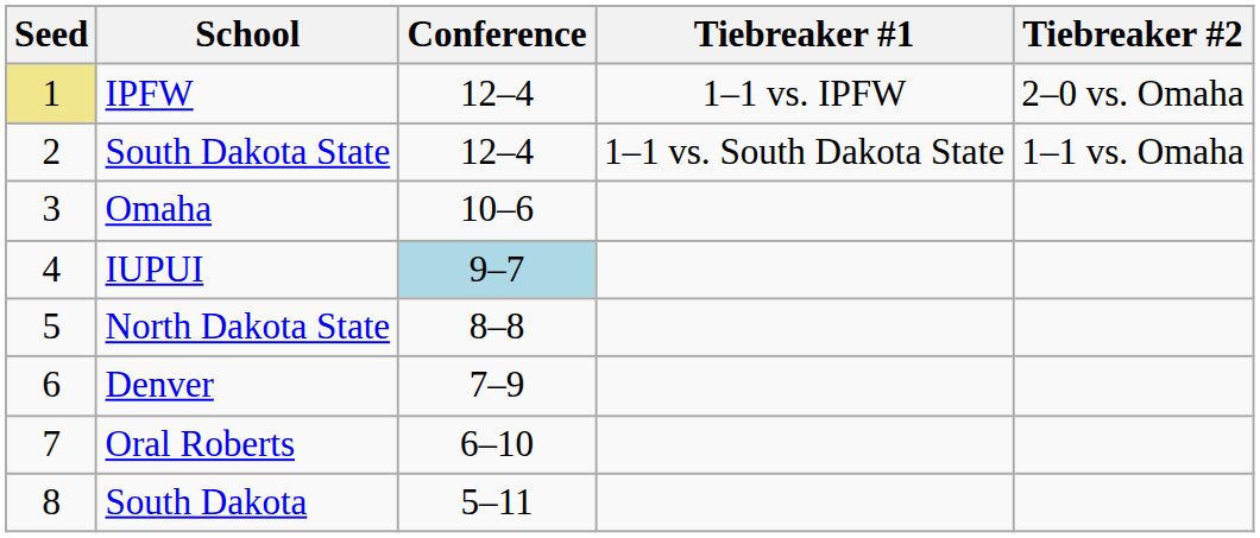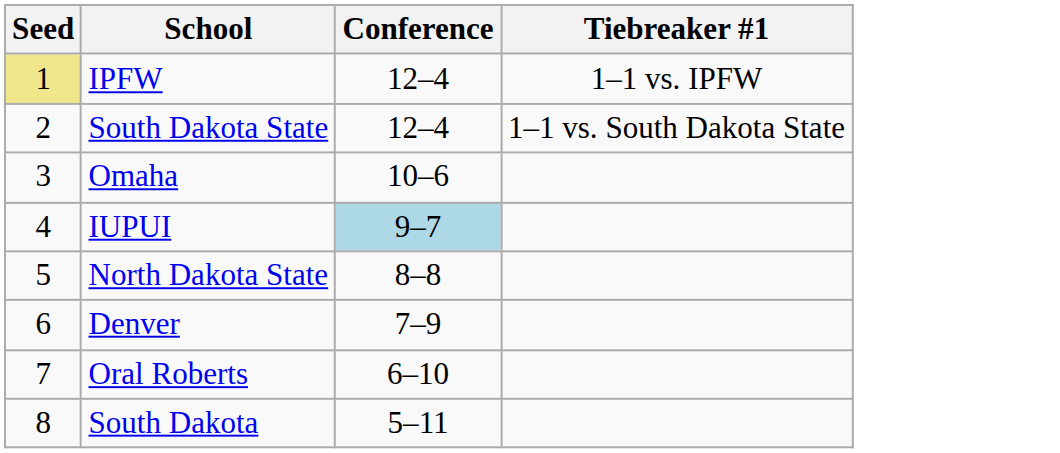 <table class="wikitable" style="text-align:center">
 <tr>
 <th>Seed</th>
 <th>School</th>
 <th>Conference</th>
 <th>Tiebreaker #1</th>
-<th>Tiebreaker #2</th>
 </tr>
 <tr>
 <td style="background: khaki;">1</td>
 <td align=left><a href='#'>IPFW</a></td>
 <td>12–4</td>
 <td>1–1 vs. IPFW</td>
-<td>2–0 vs. Omaha</td>
 </tr>
 <tr>
 <td>2</td>
 <td align=left><a href='#'>South Dakota State</a></td>
 <td>12–4</td>
 <td>1–1 vs. South Dakota State</td>
-<td>1–1 vs. Omaha</td>
 </tr>
 <tr>
 <td>3</td>
 <td align=left><a href='#'>Omaha</a></td>
 <td>10–6</td>
-<td></td>
 <td></td>
 </tr>
 <tr>
 <td>4</td>
 <td align=left><a href='#'>IUPUI</a></td>
 <td style="background: lightblue;">9–7</td>
 <td></td>
-<td></td>
 </tr>
 <tr>
 <td>5</td>
 <td align=left><a href='#'>North Dakota State</a></td>
 <td>8–8</td>
-<td></td>
 <td></td>
 </tr>
 <tr>
 <td>6</td>
 <td align=left><a href='#'>Denver</a></td>
 <td>7–9</td>
 <td></td>
-<td></td>
 </tr>
 <tr>
 <td>7</td>
 <td align=left><a href='#'>Oral Roberts</a></td>
 <td>6–10</td>
-<td></td>
 <td></td>
 </tr>
 <tr>
 <td>8</td>
 <td align=left><a href='#'>South Dakota</a></td>
 <td>5–11</td>
 <td></td>
-<td></td>
 </tr>
 </table>
